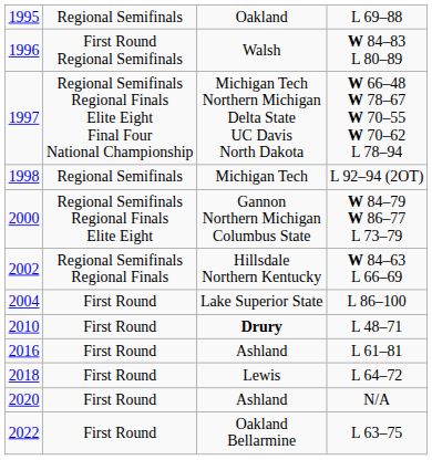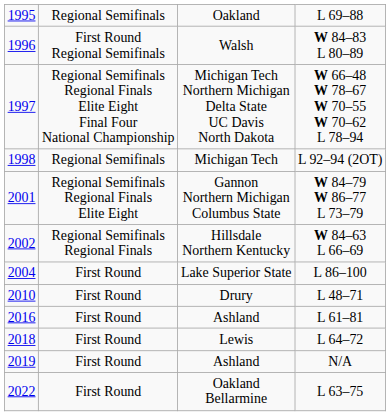 <table class="wikitable">
 <tr align="center">
 <td><a href='#'>1995</a></td>
 <td>Regional Semifinals</td>
 <td>Oakland</td>
 <td>L 69–88</td>
 </tr>
 <tr align="center">
 <td><a href='#'>1996</a></td>
 <td>First Round<br>Regional Semifinals</td>
 <td>Walsh</td>
 <td><strong>W</strong> 84–83<br>L 80–89</td>
 </tr>
 <tr align="center">
 <td><a href='#'>1997</a></td>
 <td>Regional Semifinals<br>Regional Finals<br>Elite Eight<br>Final Four<br>National Championship</td>
 <td>Michigan Tech<br>Northern Michigan<br>Delta State<br>UC Davis<br>North Dakota</td>
 <td><strong>W</strong> 66–48<br><strong>W</strong> 78–67<br><strong>W</strong> 70–55<br><strong>W</strong> 70–62<br>L 78–94</td>
 </tr>
 <tr align="center">
 <td><a href='#'>1998</a></td>
 <td>Regional Semifinals</td>
 <td>Michigan Tech</td>
 <td>L 92–94 (2OT)</td>
 </tr>
 <tr align="center">
-<td><a href='#'>2000</a></td>
+<td><a href='#'>2001</a></td>
 <td>Regional Semifinals<br>Regional Finals<br>Elite Eight</td>
 <td>Gannon<br>Northern Michigan<br>Columbus State</td>
 <td><strong>W</strong> 84–79<br><strong>W</strong> 86–77<br>L 73–79</td>
 </tr>
 <tr align="center">
 <td><a href='#'>2002</a></td>
 <td>Regional Semifinals<br>Regional Finals</td>
 <td>Hillsdale<br>Northern Kentucky</td>
 <td><strong>W</strong> 84–63<br>L 66–69</td>
 </tr>
 <tr align="center">
 <td><a href='#'>2004</a></td>
 <td>First Round</td>
 <td>Lake Superior State</td>
 <td>L 86–100</td>
 </tr>
 <tr align="center">
 <td><a href='#'>2010</a></td>
 <td>First Round</td>
-<td><strong>Drury</strong></td>
+<td>Drury</td>
 <td>L 48–71</td>
 </tr>
 <tr align="center">
 <td><a href='#'>2016</a></td>
 <td>First Round</td>
 <td>Ashland</td>
 <td>L 61–81</td>
 </tr>
 <tr align="center">
 <td><a href='#'>2018</a></td>
 <td>First Round</td>
 <td>Lewis</td>
 <td>L 64–72</td>
 </tr>
 <tr align="center">
-<td><a href='#'>2020</a></td>
+<td><a href='#'>2019</a></td>
 <td>First Round</td>
 <td>Ashland</td>
 <td>N/A</td>
 </tr>
 <tr align="center">
 <td><a href='#'>2022</a></td>
 <td>First Round</td>
 <td>Oakland<br>Bellarmine</td>
 <td>L 63–75</td>
 </tr>
 </table>
